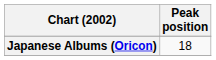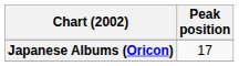 <table class="wikitable sortable plainrowheaders">
 <tr>
 <th scope="col">Chart (2002)</th>
 <th scope="col">Peak<br>position</th>
 </tr>
 <tr>
 </tr>
 <tr>
 </tr>
 <tr>
 </tr>
 <tr>
 </tr>
 <tr>
 </tr>
 <tr>
 </tr>
 <tr>
 </tr>
 <tr>
 </tr>
 <tr>
 </tr>
 <tr>
 <th scope="row">Japanese Albums (<a href='#'>Oricon</a>)</th>
-<td align="center">18</td>
+<td align="center">17</td>
 </tr>
 <tr>
 </tr>
 <tr>
 </tr>
 <tr>
 </tr>
 <tr>
 </tr>
 <tr>
 </tr>
 <tr>
 </tr>
 <tr>
 </tr>
 </table>
